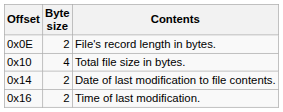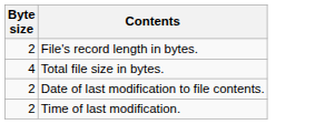 <table class="wikitable">
 <tr>
-<th>Offset</th>
 <th>Byte<br>size</th>
 <th>Contents</th>
 </tr>
 <tr>
-<td>0x0E</td>
 <td align=right>2</td>
 <td>File's record length in bytes.</td>
 </tr>
 <tr>
-<td>0x10</td>
 <td align=right>4</td>
 <td>Total file size in bytes.</td>
 </tr>
 <tr>
-<td>0x14</td>
 <td align=right>2</td>
 <td>Date of last modification to file contents.</td>
 </tr>
 <tr>
-<td>0x16</td>
 <td align=right>2</td>
 <td>Time of last modification.</td>
 </tr>
 </table>
